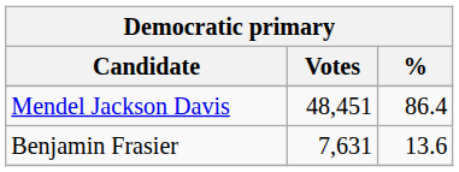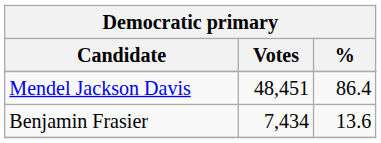 <table class="wikitable" align="left" style="margin: 1em 1em 1em 0; font-size: 95%;">
 <tr>
 <th colspan="3">Democratic primary</th>
 </tr>
 <tr>
 <th colspan="1" style="width: 170px">Candidate</th>
 <th style="width: 50px">Votes</th>
 <th style="width: 40px">%</th>
 </tr>
 <tr>
 </tr>
 <tr>
 <td><a href='#'>Mendel Jackson Davis</a></td>
 <td align="right">48,451</td>
 <td align="right">86.4</td>
 </tr>
 <tr>
 <td>Benjamin Frasier</td>
-<td align="right">7,631</td>
+<td align="right">7,434</td>
 <td align="right">13.6</td>
 </tr>
 <tr>
 </tr>
 </table>
